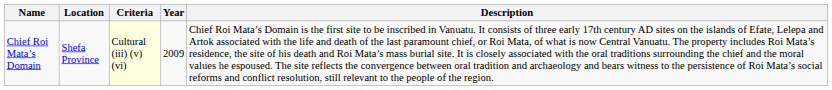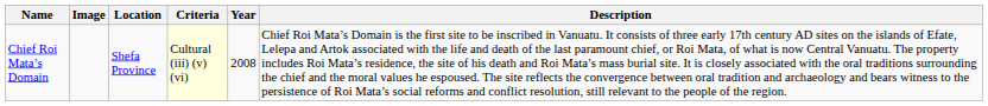 <table class="wikitable sortable">
 <tr>
 <th>Name</th>
+<th>Image</th>
 <th>Location</th>
 <th>Criteria</th>
 <th>Year</th>
 <th><strong>Description</strong></th>
 </tr>
 <tr>
 <td><a href='#'>Chief Roi Mata’s Domain</a></td>
+<td></td>
 <td><a href='#'>Shefa Province </a><br></td>
 <td style="background: lightyellow;">Cultural (iii) (v) (vi)</td>
-<td>2009</td>
+<td>2008</td>
 <td>Chief Roi Mata’s Domain is the first site to be inscribed in Vanuatu. It consists of three early 17th century AD sites on the islands of Efate, Lelepa and Artok associated with the life and death of the last paramount chief, or Roi Mata, of what is now Central Vanuatu. The property includes Roi Mata’s residence, the site of his death and Roi Mata’s mass burial site. It is closely associated with the oral traditions surrounding the chief and the moral values he espoused. The site reflects the convergence between oral tradition and archaeology and bears witness to the persistence of Roi Mata’s social reforms and conflict resolution, still relevant to the people of the region.</td>
 </tr>
 </table>
